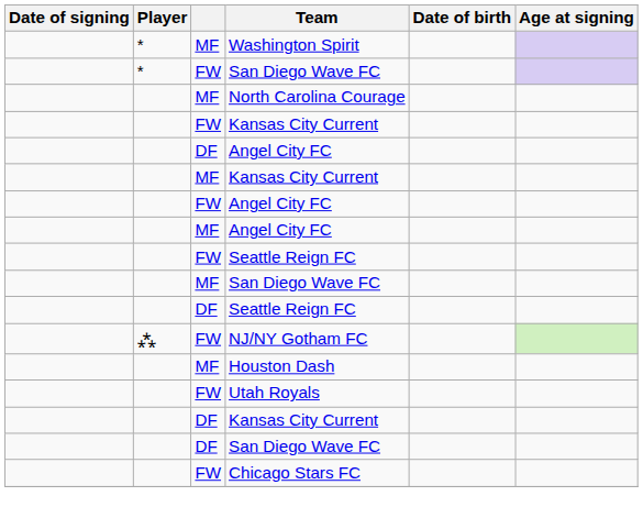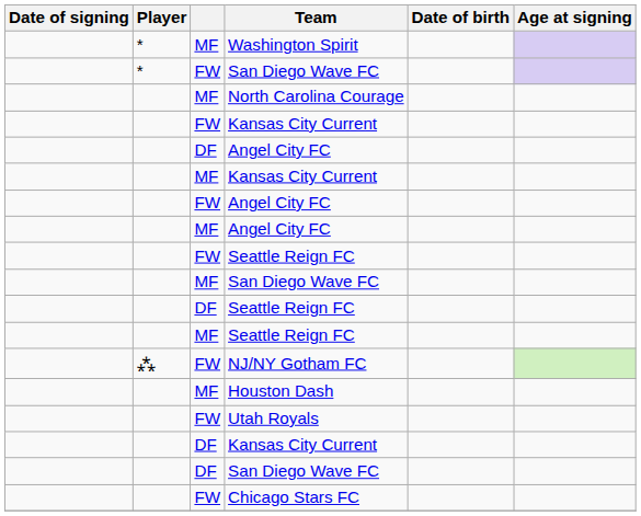 <table class="wikitable sortable plainrowheaders col1right col3center">
 <tr>
 <th>Date of signing</th>
 <th>Player</th>
 <th></th>
 <th>Team</th>
 <th>Date of birth</th>
 <th>Age at signing</th>
 </tr>
 <tr>
 <td></td>
 <td> *</td>
 <td><a href='#'>MF</a></td>
 <td><a href='#'>Washington Spirit</a></td>
 <td></td>
 <td style="background:#d7ccf3;"></td>
 </tr>
 <tr>
 <td></td>
 <td> *</td>
 <td><a href='#'>FW</a></td>
 <td><a href='#'>San Diego Wave FC</a></td>
 <td></td>
 <td style="background:#d7ccf3;"></td>
 </tr>
 <tr>
 <td></td>
 <td></td>
 <td><a href='#'>MF</a></td>
 <td><a href='#'>North Carolina Courage</a></td>
 <td></td>
 <td></td>
 </tr>
 <tr>
 <td></td>
 <td></td>
 <td><a href='#'>FW</a></td>
 <td><a href='#'>Kansas City Current</a></td>
 <td></td>
 <td></td>
 </tr>
 <tr>
 <td></td>
 <td></td>
 <td><a href='#'>DF</a></td>
 <td><a href='#'>Angel City FC</a></td>
 <td></td>
 <td></td>
 </tr>
 <tr>
 <td></td>
 <td></td>
 <td><a href='#'>MF</a></td>
 <td><a href='#'>Kansas City Current</a></td>
 <td></td>
 <td></td>
 </tr>
 <tr>
 <td></td>
 <td></td>
 <td><a href='#'>FW</a></td>
 <td><a href='#'>Angel City FC</a></td>
 <td></td>
 <td></td>
 </tr>
 <tr>
 <td></td>
 <td></td>
 <td><a href='#'>MF</a></td>
 <td><a href='#'>Angel City FC</a></td>
 <td></td>
 <td></td>
 </tr>
 <tr>
 <td></td>
 <td></td>
 <td><a href='#'>FW</a></td>
 <td><a href='#'>Seattle Reign FC</a></td>
 <td></td>
 <td></td>
 </tr>
 <tr>
 <td></td>
 <td></td>
 <td><a href='#'>MF</a></td>
 <td><a href='#'>San Diego Wave FC</a></td>
 <td></td>
 <td></td>
 </tr>
 <tr>
 <td></td>
 <td></td>
 <td><a href='#'>DF</a></td>
 <td><a href='#'>Seattle Reign FC</a></td>
 <td></td>
 <td></td>
 </tr>
 <tr>
 <td></td>
+<td></td>
+<td><a href='#'>MF</a></td>
+<td><a href='#'>Seattle Reign FC</a></td>
+<td></td>
+<td></td>
+</tr>
+<tr>
+<td></td>
 <td> ⁂</td>
 <td><a href='#'>FW</a></td>
 <td><a href='#'>NJ/NY Gotham FC</a></td>
 <td></td>
 <td style="background:#d0f0c0;"></td>
 </tr>
 <tr>
 <td></td>
 <td></td>
 <td><a href='#'>MF</a></td>
 <td><a href='#'>Houston Dash</a></td>
 <td></td>
 <td></td>
 </tr>
 <tr>
 <td></td>
 <td></td>
 <td><a href='#'>FW</a></td>
 <td><a href='#'>Utah Royals</a></td>
 <td></td>
 <td></td>
 </tr>
 <tr>
 <td></td>
 <td></td>
 <td><a href='#'>DF</a></td>
 <td><a href='#'>Kansas City Current</a></td>
 <td></td>
 <td></td>
 </tr>
 <tr>
 <td></td>
 <td></td>
 <td><a href='#'>DF</a></td>
 <td><a href='#'>San Diego Wave FC</a></td>
 <td></td>
 <td></td>
 </tr>
 <tr>
 <td></td>
 <td></td>
 <td><a href='#'>FW</a></td>
 <td><a href='#'>Chicago Stars FC</a></td>
 <td></td>
 <td></td>
 </tr>
 <tr>
 </tr>
 </table>
